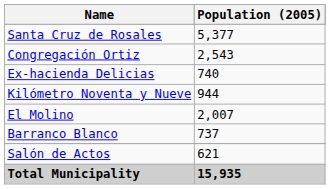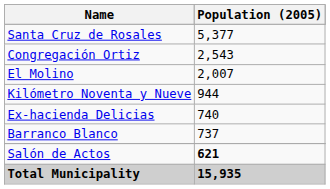 <table class="wikitable">
 <tr style="background:#000000; color:black;">
 <th><strong>Name</strong></th>
 <th><strong>Population (2005)</strong></th>
 </tr>
 <tr>
 <td><a href='#'>Santa Cruz de Rosales</a></td>
 <td>5,377</td>
 </tr>
 <tr>
 <td><a href='#'>Congregación Ortiz</a></td>
 <td>2,543</td>
 </tr>
 <tr>
-<td><a href='#'>Ex-hacienda Delicias</a></td>
-<td>740</td>
+<td><a href='#'>El Molino</a></td>
+<td>2,007</td>
 </tr>
 <tr>
 <td><a href='#'>Kilómetro Noventa y Nueve</a></td>
 <td>944</td>
 </tr>
 <tr>
-<td><a href='#'>El Molino</a></td>
-<td>2,007</td>
+<td><a href='#'>Ex-hacienda Delicias</a></td>
+<td>740</td>
 </tr>
 <tr>
 <td><a href='#'>Barranco Blanco</a></td>
 <td>737</td>
 </tr>
 <tr>
 </tr>
 <tr>
 </tr>
 <tr>
 <td><a href='#'>Salón de Actos</a></td>
-<td>621</td>
+<td><strong>621</strong></td>
 </tr>
 <tr style="background:#CFCFCF;">
 <td><strong>Total Municipality</strong></td>
 <td><strong>15,935</strong></td>
 </tr>
 </table>
